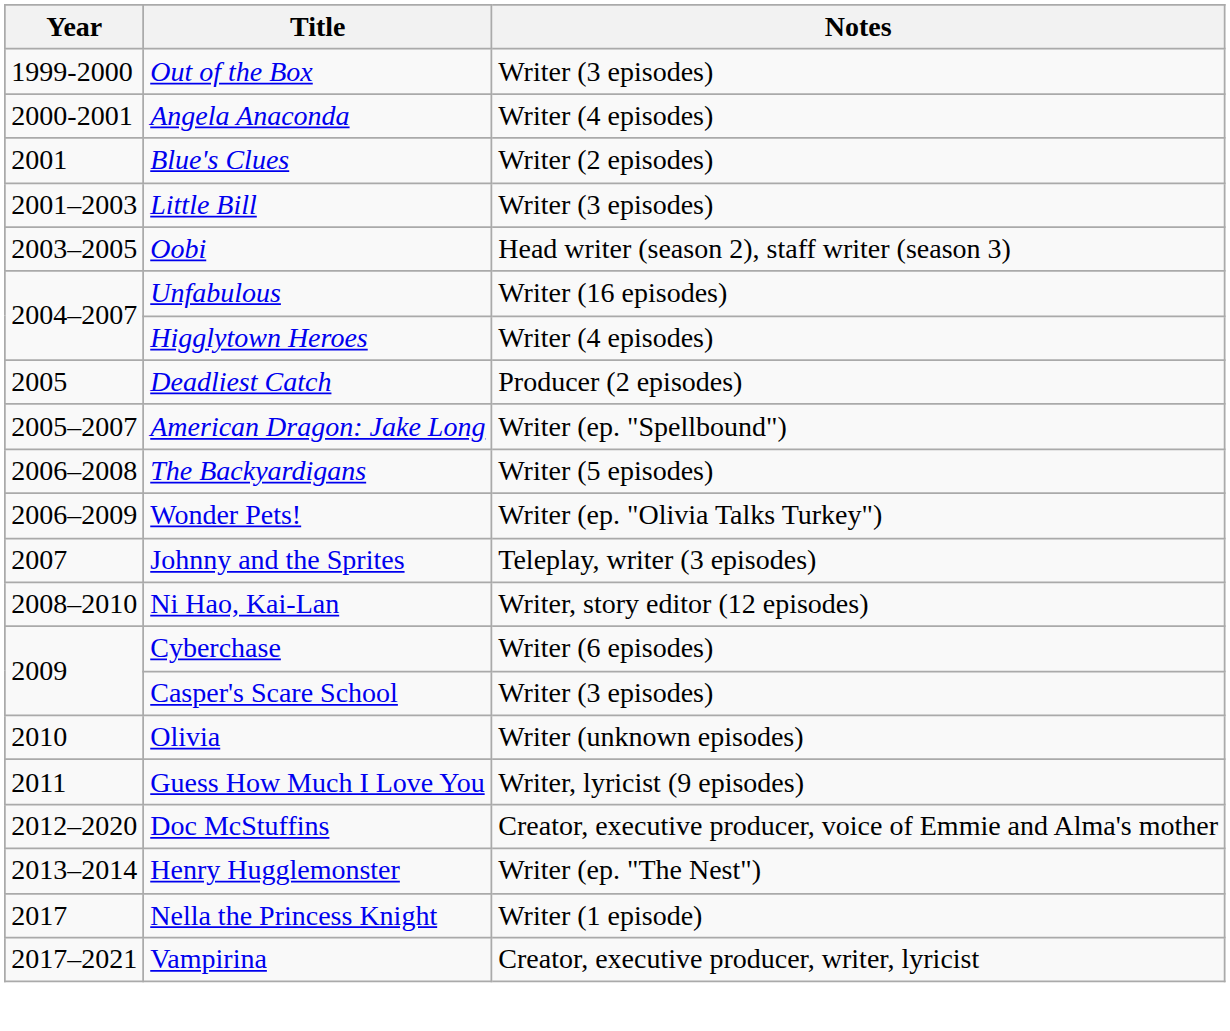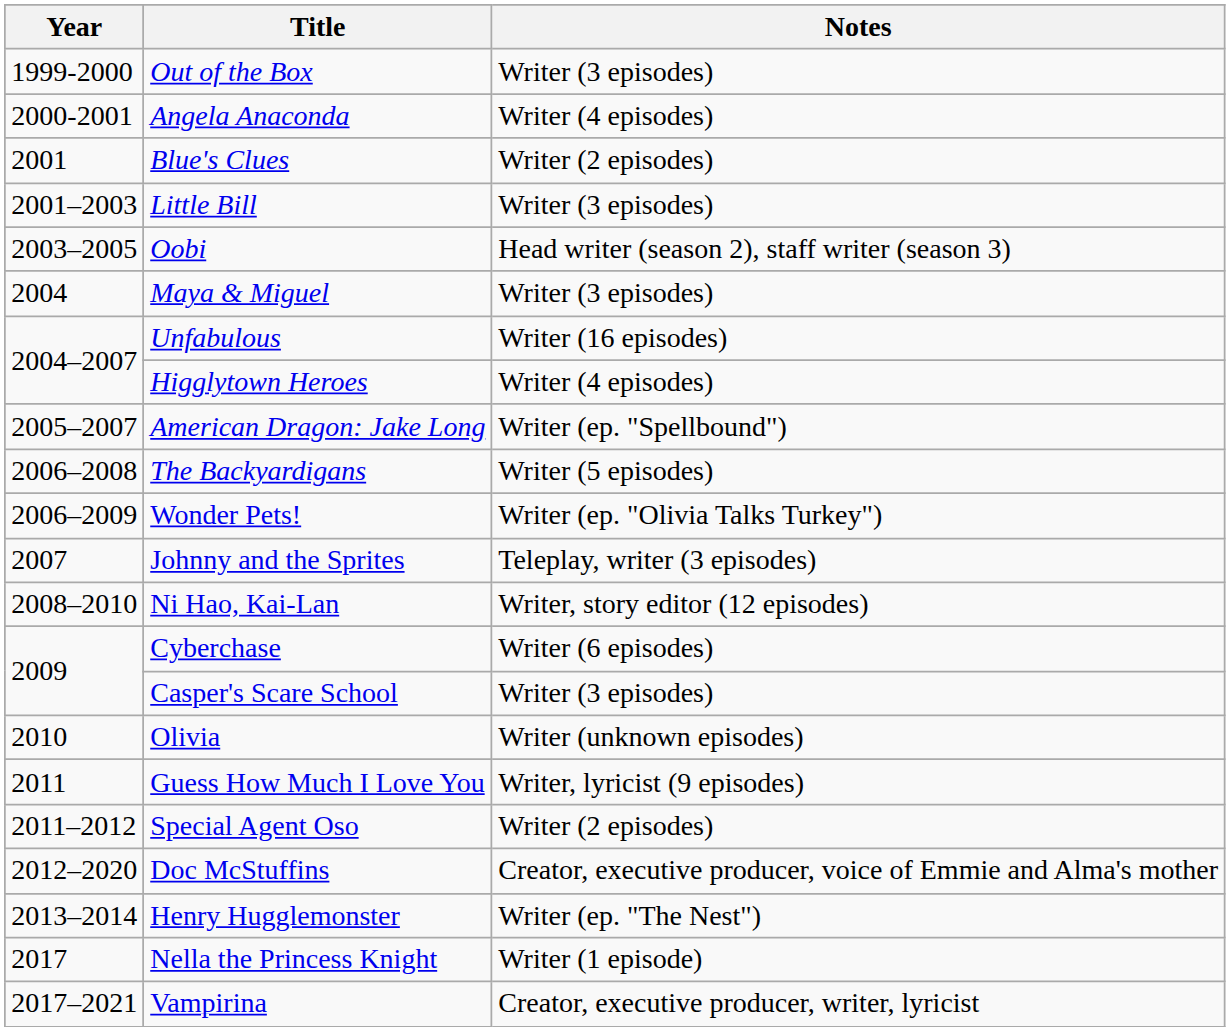 <table class="wikitable sortable">
 <tr>
 <th>Year</th>
 <th>Title</th>
 <th>Notes</th>
 </tr>
 <tr>
 <td>1999-2000</td>
 <td><em><a href='#'>Out of the Box</a></em></td>
 <td>Writer (3 episodes)</td>
 </tr>
 <tr>
 <td>2000-2001</td>
 <td><em><a href='#'>Angela Anaconda</a></em></td>
 <td>Writer (4 episodes)</td>
 </tr>
 <tr>
 <td>2001</td>
 <td><em><a href='#'>Blue's Clues</a></em></td>
 <td>Writer (2 episodes)</td>
 </tr>
 <tr>
 <td>2001–2003</td>
 <td><em><a href='#'>Little Bill</a></em></td>
 <td>Writer (3 episodes)<em></td>
 </tr>
 <tr>
 <td>2003–2005</td>
 <td><em><a href='#'>Oobi</a></em></td>
 <td>Head writer (season 2), staff writer (season 3)</td>
 </tr>
 <tr>
+<td>2004</td>
+<td><em><a href='#'>Maya & Miguel</a></em></td>
+<td>Writer (3 episodes)</td>
+</tr>
+<tr>
 <td rowspan=2>2004–2007</td>
 <td><em><a href='#'>Unfabulous</a></em></td>
 <td>Writer (16 episodes)</td>
 </tr>
 <tr>
 <td><em><a href='#'>Higglytown Heroes</a></em></td>
 <td>Writer (4 episodes)</td>
-</tr>
-<tr>
-<td>2005</td>
-<td><em><a href='#'>Deadliest Catch</a></em></td>
-<td>Producer (2 episodes)</td>
 </tr>
 <tr>
 <td>2005–2007</td>
 <td><em><a href='#'>American Dragon: Jake Long</a></em></td>
 <td>Writer (ep. "Spellbound")</td>
 </tr>
 <tr>
 <td>2006–2008</td>
 <td><em><a href='#'>The Backyardigans</a></em></td>
 <td>Writer (5 episodes)</td>
 </tr>
 <tr>
 <td>2006–2009</td>
 <td></em><a href='#'>Wonder Pets!</a><em></td>
 <td>Writer (ep. "Olivia Talks Turkey")</td>
 </tr>
 <tr>
 <td>2007</td>
 <td></em><a href='#'>Johnny and the Sprites</a><em></td>
 <td>Teleplay, writer (3 episodes)</td>
 </tr>
 <tr>
 <td>2008–2010</td>
 <td></em><a href='#'>Ni Hao, Kai-Lan</a><em></td>
 <td>Writer, story editor (12 episodes)</td>
 </tr>
 <tr>
 <td rowspan=2>2009</td>
 <td></em><a href='#'>Cyberchase</a><em></td>
 <td>Writer (6 episodes)</td>
 </tr>
 <tr>
 <td></em><a href='#'>Casper's Scare School</a><em></td>
 <td>Writer (3 episodes)</td>
 </tr>
 <tr>
 <td>2010</td>
 <td></em><a href='#'>Olivia</a><em></td>
 <td>Writer (unknown episodes)</td>
 </tr>
 <tr>
 <td>2011</td>
 <td></em><a href='#'>Guess How Much I Love You</a><em></td>
 <td>Writer, lyricist (9 episodes)</td>
 </tr>
 <tr>
+<td>2011–2012</td>
+<td></em><a href='#'>Special Agent Oso</a><em></td>
+<td>Writer (2 episodes)</td>
+</tr>
+<tr>
 <td>2012–2020</td>
 <td></em><a href='#'>Doc McStuffins</a><em></td>
 <td>Creator, executive producer, voice of Emmie and Alma's mother</td>
 </tr>
 <tr>
 <td>2013–2014</td>
 <td></em><a href='#'>Henry Hugglemonster</a><em></td>
 <td>Writer (ep. "The Nest")</td>
 </tr>
 <tr>
 <td>2017</td>
 <td></em><a href='#'>Nella the Princess Knight</a><em></td>
 <td>Writer (1 episode)</td>
 </tr>
 <tr>
 <td>2017–2021</td>
 <td></em><a href='#'>Vampirina</a><em></td>
 <td>Creator, executive producer, writer, lyricist</td>
 </tr>
 </table>
